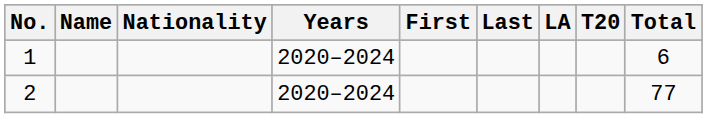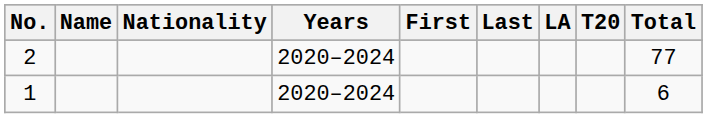 <table class="wikitable sortable" style="text-align: center;">
 <tr>
 <th>No.</th>
 <th>Name</th>
 <th>Nationality</th>
 <th>Years</th>
 <th>First</th>
 <th>Last</th>
 <th>LA</th>
 <th>T20</th>
 <th>Total</th>
 </tr>
 <tr>
+<td>2</td>
+<td align="left"></td>
+<td></td>
+<td>2020–2024</td>
+<td></td>
+<td></td>
+<td></td>
+<td></td>
+<td>77</td>
+</tr>
+<tr>
 <td>1</td>
 <td align="left"></td>
 <td></td>
 <td>2020–2024</td>
 <td></td>
 <td></td>
 <td></td>
 <td></td>
 <td>6</td>
 </tr>
-<tr>
-<td>2</td>
-<td align="left"></td>
-<td></td>
-<td>2020–2024</td>
-<td></td>
-<td></td>
-<td></td>
-<td></td>
-<td>77</td>
-</tr>
 </table>
